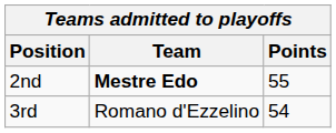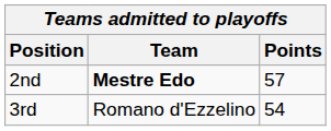 <table class="wikitable">
 <tr>
 <th colspan="3"><em>Teams admitted to playoffs</em></th>
 </tr>
 <tr>
 <th>Position</th>
 <th>Team</th>
 <th>Points</th>
 </tr>
 <tr>
 <td>2nd</td>
 <td><strong>Mestre Edo</strong></td>
-<td>55</td>
+<td>57</td>
 </tr>
 <tr>
 <td>3rd</td>
 <td>Romano d'Ezzelino</td>
 <td>54</td>
 </tr>
 </table>
